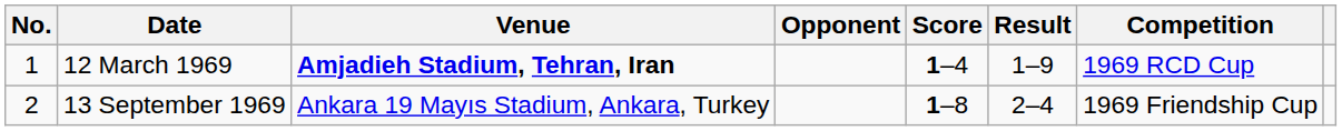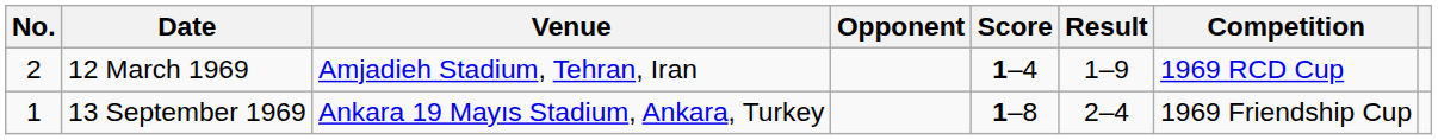 <table class="wikitable plainrowheaders sortable">
 <tr>
 <th scope="col">No.</th>
 <th scope="col">Date</th>
 <th scope="col">Venue</th>
 <th scope="col">Opponent</th>
 <th scope="col">Score</th>
 <th scope="col">Result</th>
 <th scope="col">Competition</th>
 <th scope="col" class="unsortable"></th>
 </tr>
 <tr>
-<td align="center">1</td>
+<td align="center">2</td>
 <td>12 March 1969</td>
-<td><strong><a href='#'>Amjadieh Stadium</a>, <a href='#'>Tehran</a>, Iran</strong></td>
+<td><a href='#'>Amjadieh Stadium</a>, <a href='#'>Tehran</a>, Iran</td>
 <td></td>
 <td align="center"><strong>1</strong>–4</td>
 <td align="center">1–9</td>
 <td><a href='#'>1969 RCD Cup</a></td>
 <td></td>
 </tr>
 <tr>
-<td align="center">2</td>
+<td align="center">1</td>
 <td>13 September 1969</td>
 <td><a href='#'>Ankara 19 Mayıs Stadium</a>, <a href='#'>Ankara</a>, Turkey</td>
 <td></td>
 <td align="center"><strong>1</strong>–8</td>
 <td align="center">2–4</td>
 <td>1969 Friendship Cup</td>
 <td></td>
 </tr>
 </table>
